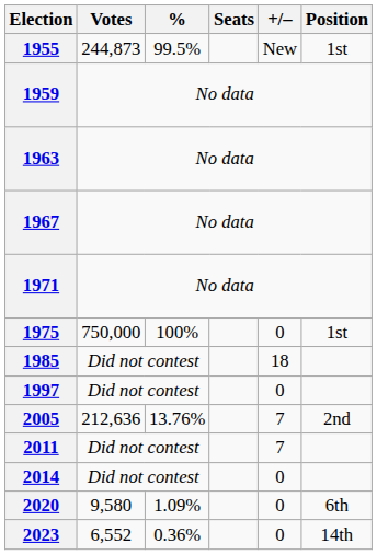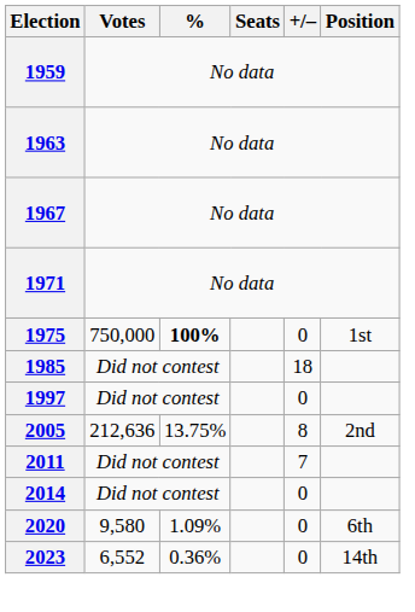 <table class=wikitable style=text-align:center>
 <tr>
 <th>Election</th>
 <th>Votes</th>
 <th>%</th>
 <th>Seats</th>
 <th>+/–</th>
 <th>Position</th>
-</tr>
-<tr>
-<th><a href='#'>1955</a></th>
-<td>244,873</td>
-<td>99.5%</td>
-<td></td>
-<td>New</td>
-<td> 1st</td>
 </tr>
 <tr style=height:3.5em>
 <th><a href='#'>1959</a></th>
 <td colspan=5 align=center><em>No data</em></td>
 </tr>
 <tr style=height:3.5em>
 <th><a href='#'>1963</a></th>
 <td colspan=5 align=center><em>No data</em></td>
 </tr>
 <tr style=height:3.5em>
 <th><a href='#'>1967</a></th>
 <td colspan=5 align=center><em>No data</em></td>
 </tr>
 <tr style=height:3.5em>
 <th><a href='#'>1971</a></th>
 <td colspan=5 align=center><em>No data</em></td>
 </tr>
 <tr>
 <th><a href='#'>1975</a></th>
 <td>750,000</td>
-<td>100%</td>
+<td><strong>100%</strong></td>
 <td></td>
 <td> 0</td>
 <td> 1st</td>
 </tr>
 <tr>
 <th><a href='#'>1985</a></th>
 <td colspan=2 align=center><em>Did not contest</em></td>
 <td></td>
 <td> 18</td>
 <td></td>
 </tr>
 <tr>
 <th><a href='#'>1997</a></th>
 <td colspan=2 align=center><em>Did not contest</em></td>
 <td></td>
 <td> 0</td>
 <td></td>
 </tr>
 <tr>
 <th><a href='#'>2005</a></th>
 <td>212,636</td>
-<td>13.76%<br></td>
+<td>13.75%<br></td>
 <td></td>
-<td> 7</td>
+<td> 8</td>
 <td> 2nd</td>
 </tr>
 <tr>
 <th><a href='#'>2011</a></th>
 <td colspan=2 align=center><em>Did not contest</em></td>
 <td></td>
 <td> 7</td>
 <td></td>
 </tr>
 <tr>
 <th><a href='#'>2014</a></th>
 <td colspan=2 align=center><em>Did not contest</em></td>
 <td></td>
 <td> 0</td>
 <td></td>
 </tr>
 <tr>
 <th><a href='#'>2020</a></th>
 <td>9,580</td>
 <td>1.09%<br></td>
 <td></td>
 <td> 0</td>
 <td> 6th</td>
 </tr>
 <tr>
 <th><a href='#'>2023</a></th>
 <td>6,552</td>
 <td>0.36%<br></td>
 <td></td>
 <td> 0</td>
 <td> 14th</td>
 </tr>
 </table>
